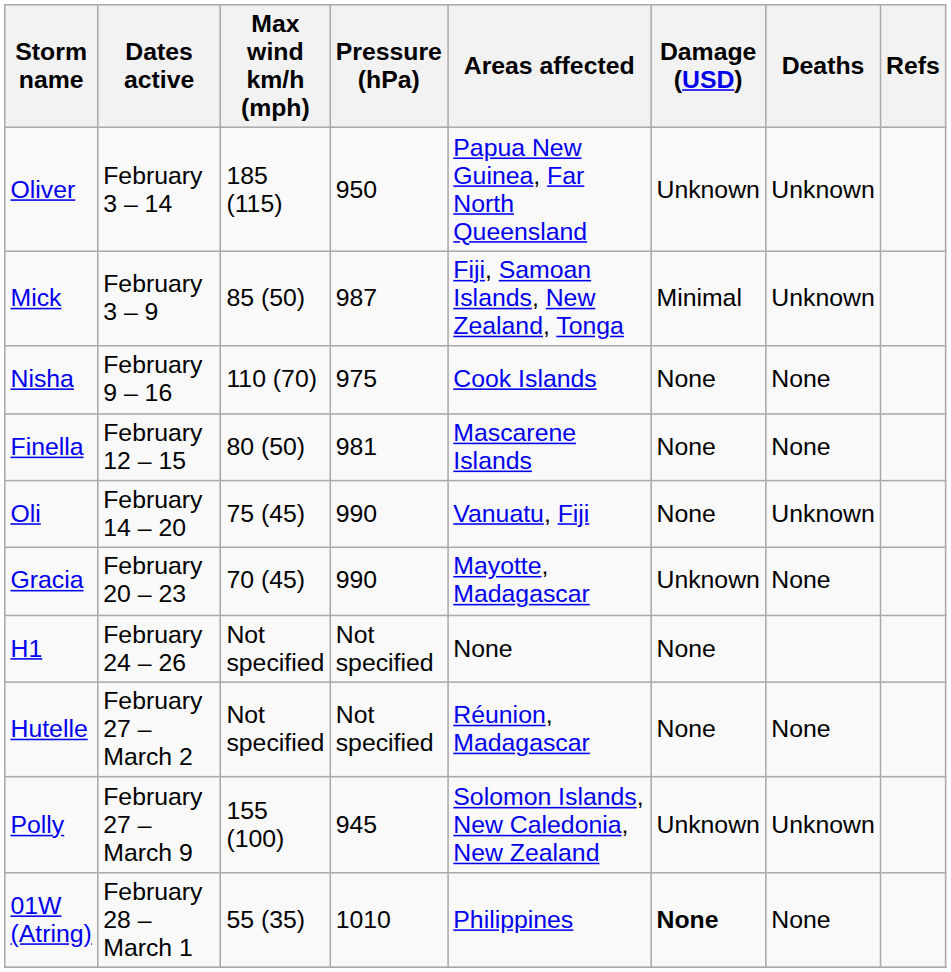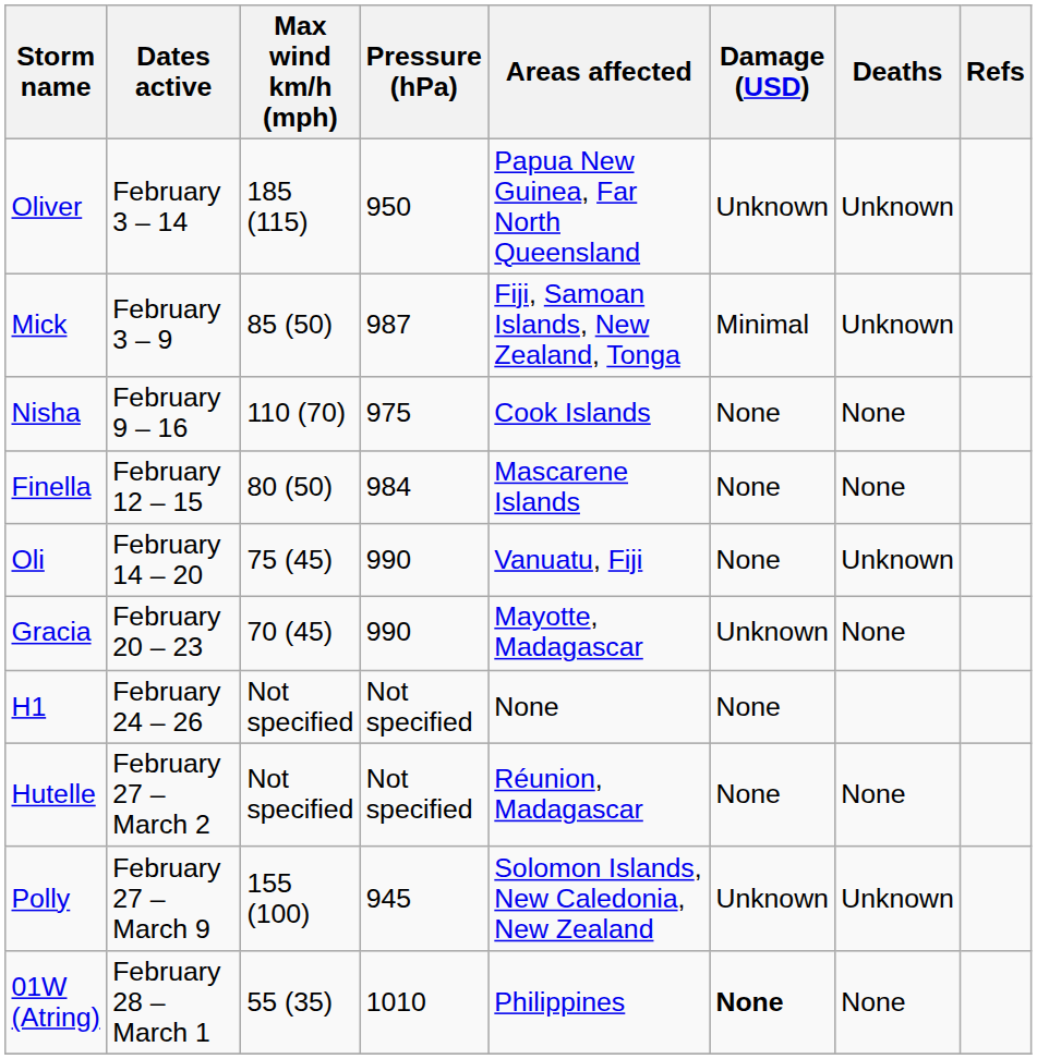 <table class="wikitable sortable">
 <tr>
 <th width="5%">Storm name</th>
 <th width="15%">Dates active</th>
 <th width="10%">Max wind<br>km/h (mph)</th>
 <th width="5%">Pressure<br>(hPa)</th>
 <th width="30%">Areas affected</th>
 <th width="10%">Damage<br>(<a href='#'>USD</a>)</th>
 <th width="5%">Deaths</th>
 <th width="5%">Refs</th>
 </tr>
 <tr>
 <td><a href='#'>Oliver</a></td>
 <td>February 3 – 14</td>
 <td>185 (115)</td>
 <td>950</td>
 <td><a href='#'>Papua New Guinea</a>, <a href='#'>Far North Queensland</a></td>
 <td>Unknown</td>
 <td>Unknown</td>
 <td></td>
 </tr>
 <tr>
 <td><a href='#'>Mick</a></td>
 <td>February 3 – 9</td>
 <td>85 (50)</td>
 <td>987</td>
 <td><a href='#'>Fiji</a>, <a href='#'>Samoan Islands</a>, <a href='#'>New Zealand</a>, <a href='#'>Tonga</a></td>
 <td>Minimal</td>
 <td>Unknown</td>
 <td></td>
 </tr>
 <tr>
 <td><a href='#'>Nisha</a></td>
 <td>February 9 – 16</td>
 <td>110 (70)</td>
 <td>975</td>
 <td><a href='#'>Cook Islands</a></td>
 <td>None</td>
 <td>None</td>
 <td></td>
 </tr>
 <tr>
 <td><a href='#'>Finella</a></td>
 <td>February 12 – 15</td>
 <td>80 (50)</td>
-<td>981</td>
+<td>984</td>
 <td><a href='#'>Mascarene Islands</a></td>
 <td>None</td>
 <td>None</td>
 <td></td>
 </tr>
 <tr>
 <td><a href='#'>Oli</a></td>
 <td>February 14 – 20</td>
 <td>75 (45)</td>
 <td>990</td>
 <td><a href='#'>Vanuatu</a>, <a href='#'>Fiji</a></td>
 <td>None</td>
 <td>Unknown</td>
 <td></td>
 </tr>
 <tr>
 <td><a href='#'>Gracia</a></td>
 <td>February 20 – 23</td>
 <td>70 (45)</td>
 <td>990</td>
 <td><a href='#'>Mayotte</a>, <a href='#'>Madagascar</a></td>
 <td>Unknown</td>
 <td>None</td>
 <td></td>
 </tr>
 <tr>
 <td><a href='#'>H1</a></td>
 <td>February 24 – 26</td>
 <td>Not specified</td>
 <td>Not specified</td>
 <td>None</td>
 <td>None</td>
 <td></td>
 </tr>
 <tr>
 <td><a href='#'>Hutelle</a></td>
 <td>February 27 – March 2</td>
 <td>Not specified</td>
 <td>Not specified</td>
 <td><a href='#'>Réunion</a>, <a href='#'>Madagascar</a></td>
 <td>None</td>
 <td>None</td>
 <td></td>
 </tr>
 <tr>
 <td><a href='#'>Polly</a></td>
 <td>February 27 – March 9</td>
 <td>155 (100)</td>
 <td>945</td>
 <td><a href='#'>Solomon Islands</a>, <a href='#'>New Caledonia</a>, <a href='#'>New Zealand</a></td>
 <td>Unknown</td>
 <td>Unknown</td>
 <td></td>
 </tr>
 <tr>
 <td><a href='#'>01W (Atring)</a></td>
 <td>February 28 – March 1</td>
 <td>55 (35)</td>
 <td>1010</td>
 <td><a href='#'>Philippines</a></td>
 <td><strong>None</strong></td>
 <td>None</td>
 <td></td>
 </tr>
 <tr>
 </tr>
 </table>
